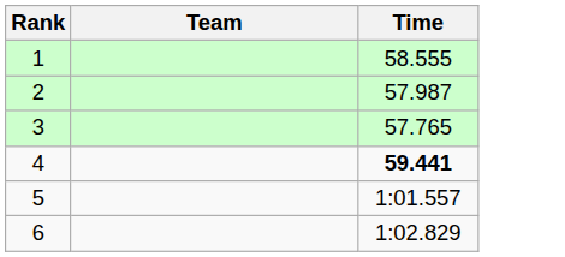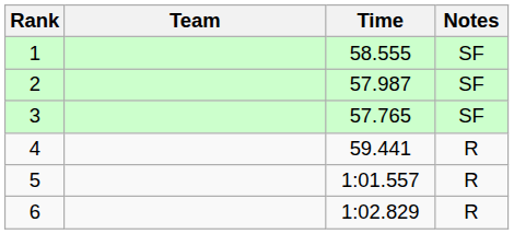 <table class=wikitable style="text-align:center">
 <tr>
 <th width=40>Rank</th>
 <th width=200>Team</th>
 <th width=80>Time</th>
+<th width=50>Notes</th>
 </tr>
 <tr bgcolor="#ccffcc">
 <td>1</td>
 <td align=left></td>
 <td>58.555</td>
+<td>SF</td>
 </tr>
 <tr bgcolor="#ccffcc">
 <td>2</td>
 <td align=left></td>
 <td>57.987</td>
+<td>SF</td>
 </tr>
 <tr bgcolor="#ccffcc">
 <td>3</td>
 <td align=left></td>
 <td>57.765</td>
+<td>SF</td>
 </tr>
 <tr>
 <td>4</td>
 <td align=left></td>
-<td><strong>59.441</strong></td>
+<td>59.441</td>
+<td>R</td>
 </tr>
 <tr>
 <td>5</td>
 <td align=left></td>
 <td>1:01.557</td>
+<td>R</td>
 </tr>
 <tr>
 <td>6</td>
 <td align=left></td>
 <td>1:02.829</td>
+<td>R</td>
 </tr>
 </table>
